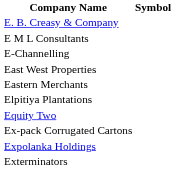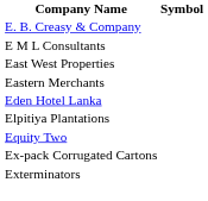 <table style="background:transparent;">
 <tr>
 <th>Company Name</th>
 <th>Symbol</th>
 </tr>
 <tr>
 <td><a href='#'>E. B. Creasy & Company</a></td>
 <td></td>
 </tr>
 <tr>
 <td>E M L Consultants</td>
 <td></td>
 </tr>
 <tr>
-<td>E-Channelling</td>
-<td></td>
-</tr>
-<tr>
 <td>East West Properties</td>
 <td></td>
 </tr>
 <tr>
 <td>Eastern Merchants</td>
+<td></td>
+</tr>
+<tr>
+<td><a href='#'>Eden Hotel Lanka</a></td>
 <td></td>
 </tr>
 <tr>
 <td>Elpitiya Plantations</td>
 <td></td>
 </tr>
 <tr>
 <td><a href='#'>Equity Two</a></td>
 <td></td>
 </tr>
 <tr>
 <td>Ex-pack Corrugated Cartons</td>
 <td></td>
 </tr>
 <tr>
-<td><a href='#'>Expolanka Holdings</a></td>
-<td></td>
-</tr>
-<tr>
 <td>Exterminators</td>
 <td></td>
 </tr>
 </table>
